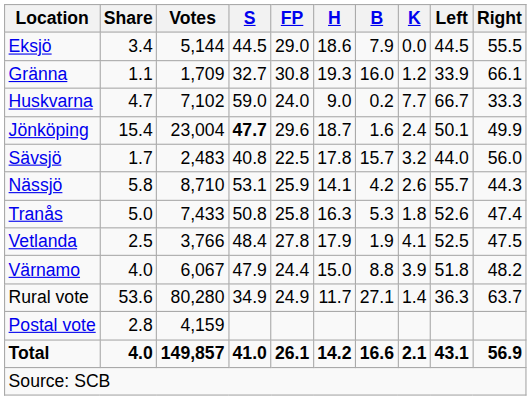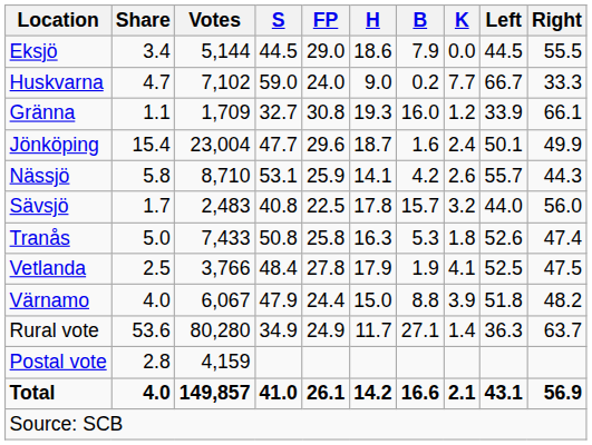 <table class="wikitable sortable" style=text-align:right>
 <tr>
 <th>Location</th>
 <th>Share</th>
 <th>Votes</th>
 <th><a href='#'>S</a></th>
 <th><a href='#'>FP</a></th>
 <th><a href='#'>H</a></th>
 <th><a href='#'>B</a></th>
 <th><a href='#'>K</a></th>
 <th>Left</th>
 <th>Right</th>
 </tr>
 <tr>
 <td align=left><a href='#'>Eksjö</a></td>
 <td>3.4</td>
 <td>5,144</td>
 <td>44.5</td>
 <td>29.0</td>
 <td>18.6</td>
 <td>7.9</td>
 <td>0.0</td>
 <td>44.5</td>
 <td>55.5</td>
 </tr>
 <tr>
+<td align=left><a href='#'>Huskvarna</a></td>
+<td>4.7</td>
+<td>7,102</td>
+<td>59.0</td>
+<td>24.0</td>
+<td>9.0</td>
+<td>0.2</td>
+<td>7.7</td>
+<td>66.7</td>
+<td>33.3</td>
+</tr>
+<tr>
 <td align=left><a href='#'>Gränna</a></td>
 <td>1.1</td>
 <td>1,709</td>
 <td>32.7</td>
 <td>30.8</td>
 <td>19.3</td>
 <td>16.0</td>
 <td>1.2</td>
 <td>33.9</td>
 <td>66.1</td>
 </tr>
 <tr>
-<td align=left><a href='#'>Huskvarna</a></td>
-<td>4.7</td>
-<td>7,102</td>
-<td>59.0</td>
-<td>24.0</td>
-<td>9.0</td>
-<td>0.2</td>
-<td>7.7</td>
-<td>66.7</td>
-<td>33.3</td>
-</tr>
-<tr>
 <td align=left><a href='#'>Jönköping</a></td>
 <td>15.4</td>
 <td>23,004</td>
-<td><strong>47.7</strong></td>
+<td>47.7</td>
 <td>29.6</td>
 <td>18.7</td>
 <td>1.6</td>
 <td>2.4</td>
 <td>50.1</td>
 <td>49.9</td>
+</tr>
+<tr>
+<td align=left><a href='#'>Nässjö</a></td>
+<td>5.8</td>
+<td>8,710</td>
+<td>53.1</td>
+<td>25.9</td>
+<td>14.1</td>
+<td>4.2</td>
+<td>2.6</td>
+<td>55.7</td>
+<td>44.3</td>
 </tr>
 <tr>
 <td align=left><a href='#'>Sävsjö</a></td>
 <td>1.7</td>
 <td>2,483</td>
 <td>40.8</td>
 <td>22.5</td>
 <td>17.8</td>
 <td>15.7</td>
 <td>3.2</td>
 <td>44.0</td>
 <td>56.0</td>
-</tr>
-<tr>
-<td align=left><a href='#'>Nässjö</a></td>
-<td>5.8</td>
-<td>8,710</td>
-<td>53.1</td>
-<td>25.9</td>
-<td>14.1</td>
-<td>4.2</td>
-<td>2.6</td>
-<td>55.7</td>
-<td>44.3</td>
 </tr>
 <tr>
 <td align=left><a href='#'>Tranås</a></td>
 <td>5.0</td>
 <td>7,433</td>
 <td>50.8</td>
 <td>25.8</td>
 <td>16.3</td>
 <td>5.3</td>
 <td>1.8</td>
 <td>52.6</td>
 <td>47.4</td>
 </tr>
 <tr>
 <td align=left><a href='#'>Vetlanda</a></td>
 <td>2.5</td>
 <td>3,766</td>
 <td>48.4</td>
 <td>27.8</td>
 <td>17.9</td>
 <td>1.9</td>
 <td>4.1</td>
 <td>52.5</td>
 <td>47.5</td>
 </tr>
 <tr>
 <td align=left><a href='#'>Värnamo</a></td>
 <td>4.0</td>
 <td>6,067</td>
 <td>47.9</td>
 <td>24.4</td>
 <td>15.0</td>
 <td>8.8</td>
 <td>3.9</td>
 <td>51.8</td>
 <td>48.2</td>
 </tr>
 <tr>
 <td align=left>Rural vote</td>
 <td>53.6</td>
 <td>80,280</td>
 <td>34.9</td>
 <td>24.9</td>
 <td>11.7</td>
 <td>27.1</td>
 <td>1.4</td>
 <td>36.3</td>
 <td>63.7</td>
 </tr>
 <tr>
 <td align=left><a href='#'>Postal vote</a></td>
 <td>2.8</td>
 <td>4,159</td>
 <td></td>
 <td></td>
 <td></td>
 <td></td>
 <td></td>
 <td></td>
 <td></td>
 </tr>
 <tr>
 <td align=left><strong>Total</strong></td>
 <td><strong>4.0</strong></td>
 <td><strong>149,857</strong></td>
 <td><strong>41.0</strong></td>
 <td><strong>26.1</strong></td>
 <td><strong>14.2</strong></td>
 <td><strong>16.6</strong></td>
 <td><strong>2.1</strong></td>
 <td><strong>43.1</strong></td>
 <td><strong>56.9</strong></td>
 </tr>
 <tr>
 <td align=left colspan=10>Source: SCB </td>
 </tr>
 </table>
